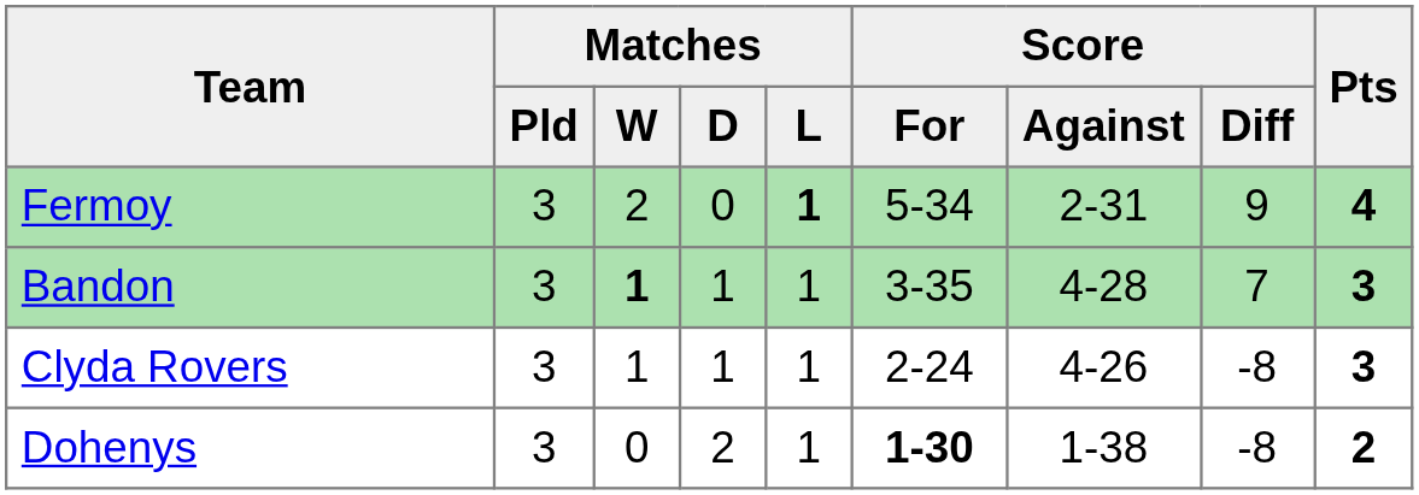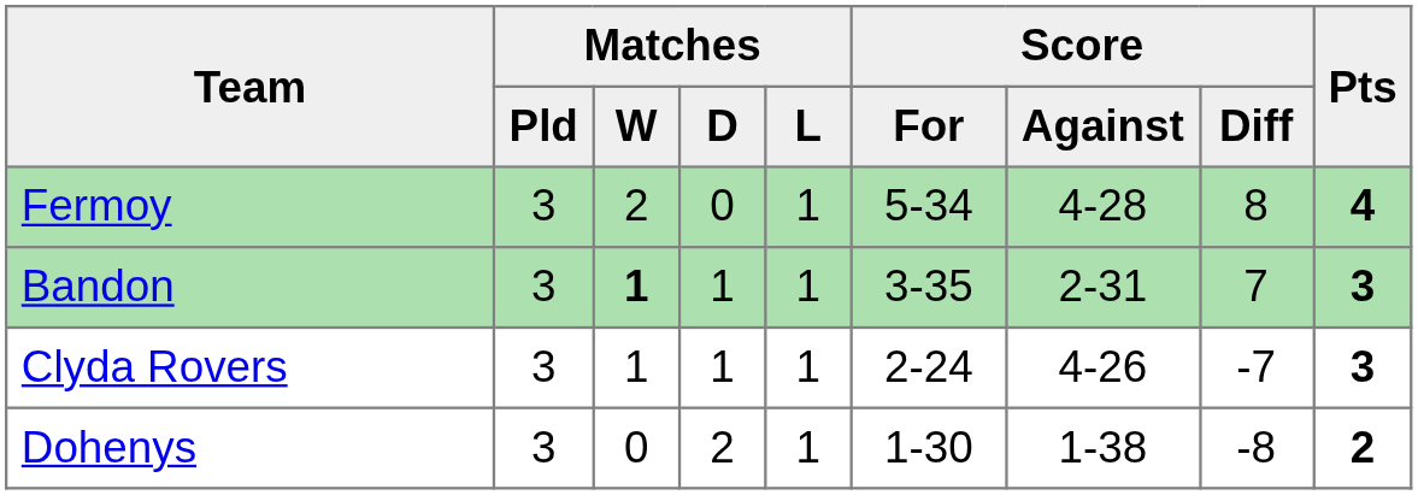 <table style=border-collapse:collapse border=1 cellspacing=0 cellpadding=5>
 <tr align=center bgcolor=#efefef>
 <th rowspan=2 width=165>Team</th>
 <th colspan=4>Matches</th>
 <th colspan=3>Score</th>
 <th rowspan=2width=20>Pts</th>
 </tr>
 <tr align=center bgcolor=#efefef>
 <th width=20>Pld</th>
 <th width=20>W</th>
 <th width=20>D</th>
 <th width=20>L</th>
 <th width=45>For</th>
 <th width=45>Against</th>
 <th width=30>Diff</th>
 </tr>
 <tr align=center style="background:#ACE1AF;">
 <td style="text-align:left;"><a href='#'>Fermoy</a></td>
 <td>3</td>
 <td>2</td>
 <td>0</td>
-<td><strong>1</strong></td>
+<td>1</td>
 <td>5-34</td>
-<td>2-31</td>
-<td>9</td>
+<td>4-28</td>
+<td>8</td>
 <td><strong>4</strong></td>
 </tr>
 <tr align=center  style="background:#ACE1AF;">
 <td style="text-align:left;"><a href='#'>Bandon</a></td>
 <td>3</td>
 <td><strong>1</strong></td>
 <td>1</td>
 <td>1</td>
 <td>3-35</td>
-<td>4-28</td>
+<td>2-31</td>
 <td>7</td>
 <td><strong>3</strong></td>
 </tr>
 <tr align=center>
 <td style="text-align:left;"><a href='#'>Clyda Rovers</a></td>
 <td>3</td>
 <td>1</td>
 <td>1</td>
 <td>1</td>
 <td>2-24</td>
 <td>4-26</td>
-<td>-8</td>
+<td>-7</td>
 <td><strong>3</strong></td>
 </tr>
 <tr align=center>
 <td style="text-align:left;"><a href='#'>Dohenys</a></td>
 <td>3</td>
 <td>0</td>
 <td>2</td>
 <td>1</td>
-<td><strong>1-30</strong></td>
+<td>1-30</td>
 <td>1-38</td>
 <td>-8</td>
 <td><strong>2</strong></td>
 </tr>
 </table>
